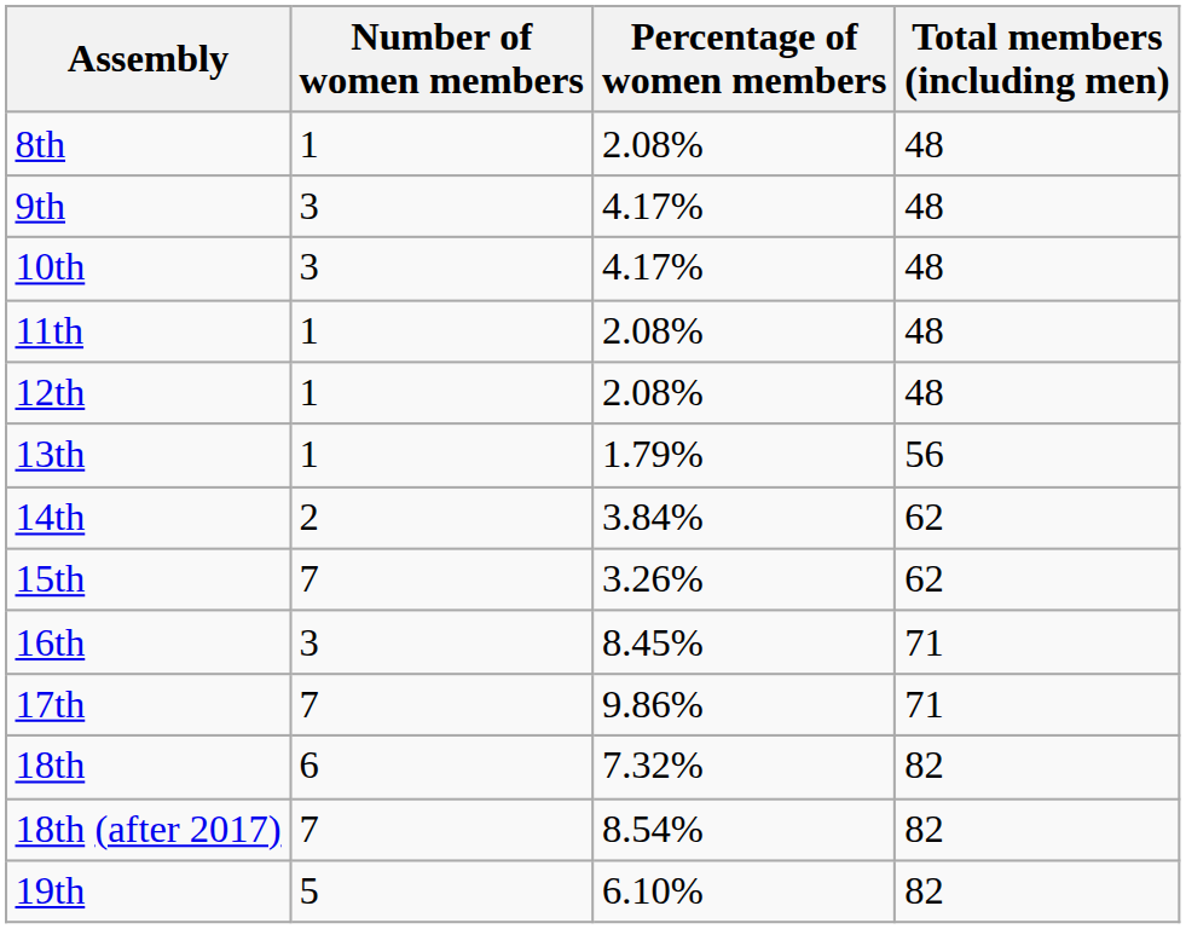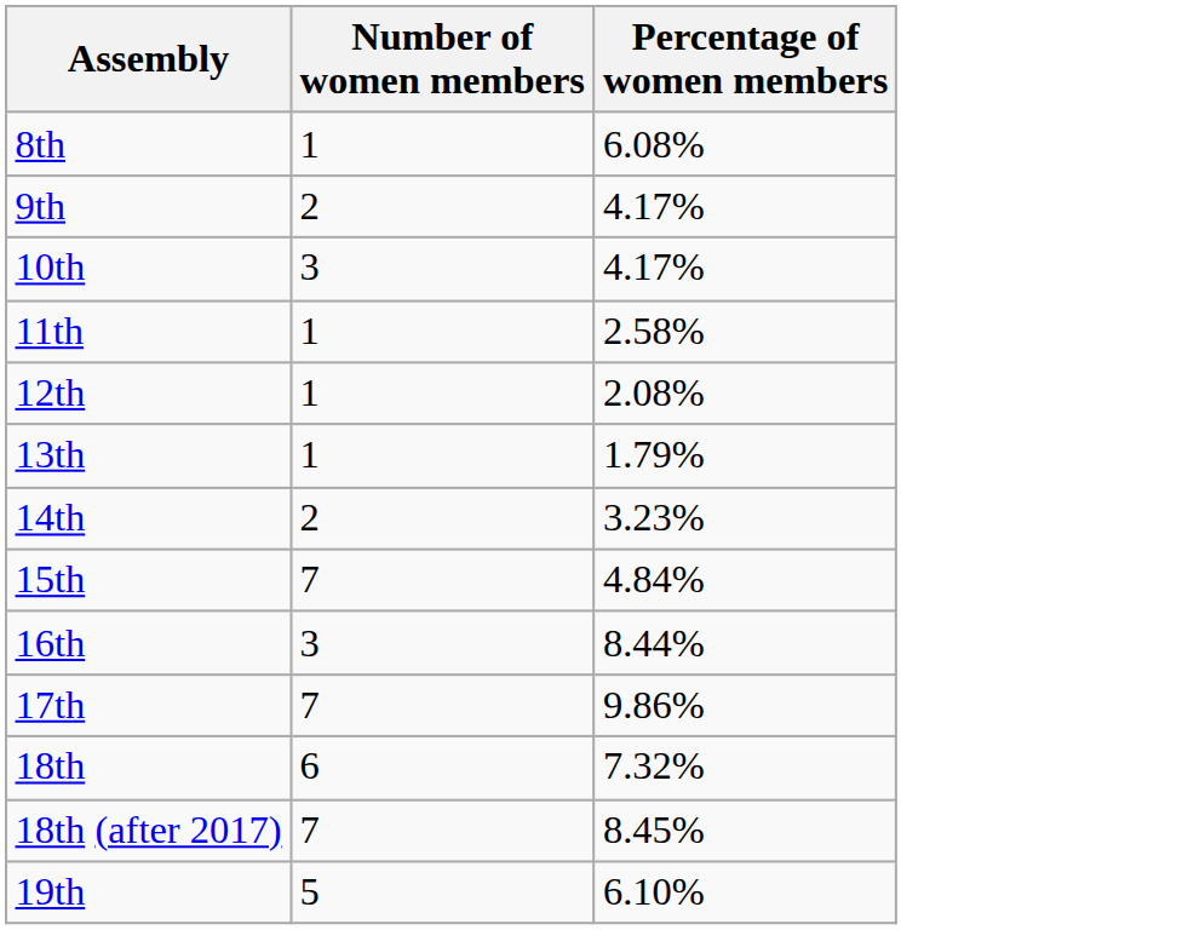 <table class=wikitable sortable>
 <tr>
 <th>Assembly</th>
 <th>Number of<br>women members</th>
 <th>Percentage of<br>women members</th>
-<th>Total members<br>(including men)</th>
 </tr>
 <tr>
 <td><a href='#'>8th</a></td>
 <td>1</td>
-<td>2.08%</td>
-<td>48</td>
+<td>6.08%</td>
 </tr>
 <tr>
 <td><a href='#'>9th</a></td>
-<td>3</td>
+<td>2</td>
 <td>4.17%</td>
-<td>48</td>
 </tr>
 <tr>
 <td><a href='#'>10th</a></td>
 <td>3</td>
 <td>4.17%</td>
-<td>48</td>
 </tr>
 <tr>
 <td><a href='#'>11th</a></td>
 <td>1</td>
-<td>2.08%</td>
-<td>48</td>
+<td>2.58%</td>
 </tr>
 <tr>
 <td><a href='#'>12th</a></td>
 <td>1</td>
 <td>2.08%</td>
-<td>48</td>
 </tr>
 <tr>
 <td><a href='#'>13th</a></td>
 <td>1</td>
 <td>1.79%</td>
-<td>56</td>
 </tr>
 <tr>
 <td><a href='#'>14th</a></td>
 <td>2</td>
-<td>3.84%</td>
-<td>62</td>
+<td>3.23%</td>
 </tr>
 <tr>
 <td><a href='#'>15th</a></td>
 <td>7</td>
-<td>3.26%</td>
-<td>62</td>
+<td>4.84%</td>
 </tr>
 <tr>
 <td><a href='#'>16th</a></td>
 <td>3</td>
-<td>8.45%</td>
-<td>71</td>
+<td>8.44%</td>
 </tr>
 <tr>
 <td><a href='#'>17th</a></td>
 <td>7</td>
 <td>9.86%</td>
-<td>71</td>
 </tr>
 <tr>
 <td><a href='#'>18th</a></td>
 <td>6</td>
 <td>7.32%</td>
-<td>82</td>
 </tr>
 <tr>
 <td><a href='#'>18th</a> <a href='#'>(after 2017)</a></td>
 <td>7</td>
-<td>8.54%</td>
-<td>82</td>
+<td>8.45%</td>
 </tr>
 <tr>
 <td><a href='#'>19th</a></td>
 <td>5</td>
 <td>6.10%</td>
-<td>82</td>
 </tr>
 </table>
